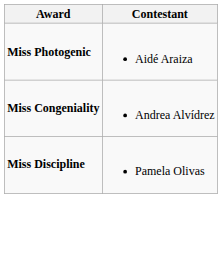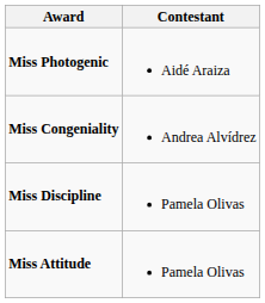 <table class="wikitable">
 <tr>
 <th>Award</th>
 <th>Contestant</th>
 </tr>
 <tr>
 <td><strong>Miss Photogenic</strong></td>
 <td><br><ul><li>Aidé Araiza</li></ul></td>
 </tr>
 <tr>
 <td><strong>Miss Congeniality</strong></td>
 <td><br><ul><li>Andrea Alvídrez</li></ul></td>
 </tr>
 <tr>
 <td><strong>Miss Discipline</strong></td>
 <td><br><ul><li>Pamela Olivas</li></ul></td>
 </tr>
+<tr>
+<td><strong>Miss Attitude</strong></td>
+<td><br><ul><li>Pamela Olivas</li></ul></td>
+</tr>
 </table>
